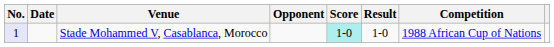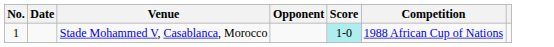 <table class="wikitable sortable">
 <tr>
 <th scope="col">No.</th>
 <th scope="col">Date</th>
 <th scope="col">Venue</th>
 <th scope="col">Opponent</th>
 <th scope="col">Score</th>
-<th scope="col">Result</th>
 <th scope="col">Competition</th>
 <th scope="col" class="unsortable"></th>
 </tr>
 <tr>
-<td style="background: lavender; text-align:center">1</td>
+<td style="text-align:center">1</td>
 <td></td>
 <td><a href='#'>Stade Mohammed V</a>, <a href='#'>Casablanca</a>, Morocco</td>
 <td></td>
 <td style="background: paleturquoise; text-align:center">1-0</td>
-<td style="text-align:center">1-0</td>
 <td><a href='#'>1988 African Cup of Nations</a></td>
 <td></td>
 </tr>
 </table>
